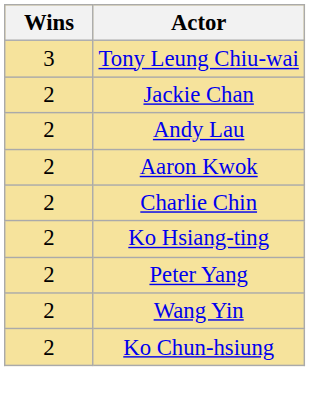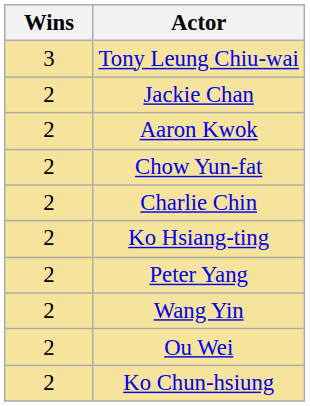 <table class="wikitable" rowspan=2 style="text-align: center; background: #f6e39c">
 <tr>
 <th scope="col" width="55">Wins</th>
 <th scope="col" align="center">Actor</th>
 </tr>
 <tr>
 <td style="text-align:center">3</td>
 <td><a href='#'>Tony Leung Chiu-wai</a></td>
 </tr>
 <tr>
 <td style="text-align:center">2</td>
 <td><a href='#'>Jackie Chan</a></td>
 </tr>
 <tr>
 <td style="text-align:center">2</td>
-<td><a href='#'>Andy Lau</a></td>
+<td><a href='#'>Aaron Kwok</a></td>
 </tr>
 <tr>
 <td style="text-align:center">2</td>
-<td><a href='#'>Aaron Kwok</a></td>
+<td><a href='#'>Chow Yun-fat</a></td>
 </tr>
 <tr>
 <td style="text-align:center">2</td>
 <td><a href='#'>Charlie Chin</a></td>
 </tr>
 <tr>
 <td style="text-align:center">2</td>
 <td><a href='#'>Ko Hsiang-ting</a></td>
 </tr>
 <tr>
 <td style="text-align:center">2</td>
 <td><a href='#'>Peter Yang</a></td>
 </tr>
 <tr>
 <td style="text-align:center">2</td>
 <td><a href='#'>Wang Yin</a></td>
 </tr>
 <tr>
 <td style="text-align:center">2</td>
+<td><a href='#'>Ou Wei</a></td>
+</tr>
+<tr>
+<td style="text-align:center">2</td>
 <td><a href='#'>Ko Chun-hsiung</a></td>
 </tr>
 </table>
